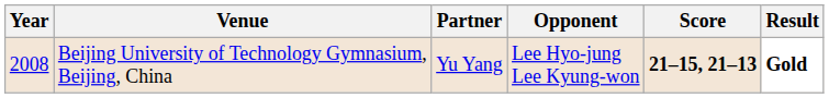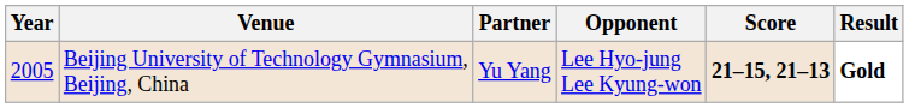 <table class="sortable wikitable" style="font-size: 90%;">
 <tr>
 <th>Year</th>
 <th>Venue</th>
 <th>Partner</th>
 <th>Opponent</th>
 <th>Score</th>
 <th>Result</th>
 </tr>
 <tr style="background:#F3E6D7">
-<td align="center"><a href='#'>2008</a></td>
+<td align="center"><a href='#'>2005</a></td>
 <td align="left"><a href='#'>Beijing University of Technology Gymnasium</a>,<br><a href='#'>Beijing</a>, China</td>
 <td align="left"> <a href='#'>Yu Yang</a></td>
 <td align="left"> <a href='#'>Lee Hyo-jung</a> <br>  <a href='#'>Lee Kyung-won</a></td>
 <td align="left"><strong>21–15, 21–13</strong></td>
 <td style="text-align:left; background:white"> <strong>Gold</strong></td>
 </tr>
 </table>
